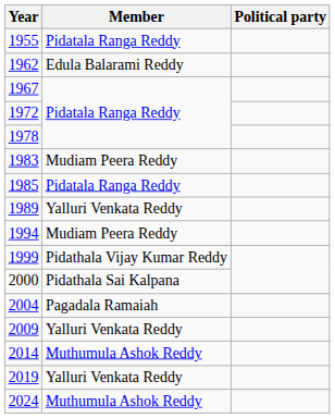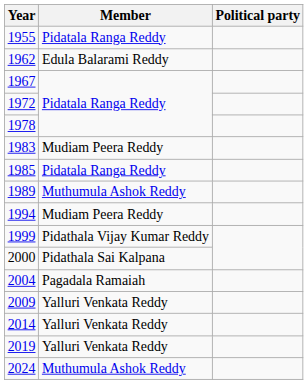 <table class="wikitable sortable">
 <tr>
 <th>Year</th>
 <th>Member</th>
 <th colspan="2">Political party</th>
 </tr>
 <tr>
 <td><a href='#'>1955</a></td>
 <td><a href='#'>Pidatala Ranga Reddy</a></td>
 <td></td>
 </tr>
 <tr>
 <td><a href='#'>1962</a></td>
 <td>Edula Balarami Reddy</td>
 <td></td>
 </tr>
 <tr>
 <td><a href='#'>1967</a></td>
 <td rowspan="3"><a href='#'>Pidatala Ranga Reddy</a></td>
 <td></td>
 </tr>
 <tr>
 <td><a href='#'>1972</a></td>
 </tr>
 <tr>
 <td><a href='#'>1978</a></td>
 <td></td>
 </tr>
 <tr>
 <td><a href='#'>1983</a></td>
 <td>Mudiam Peera Reddy</td>
 <td></td>
 </tr>
 <tr>
 <td><a href='#'>1985</a></td>
 <td><a href='#'>Pidatala Ranga Reddy</a></td>
 <td></td>
 </tr>
 <tr>
 <td><a href='#'>1989</a></td>
-<td>Yalluri Venkata Reddy</td>
+<td><a href='#'>Muthumula Ashok Reddy</a></td>
 <td></td>
 </tr>
 <tr>
 <td><a href='#'>1994</a></td>
 <td>Mudiam Peera Reddy</td>
 <td></td>
 </tr>
 <tr>
 <td><a href='#'>1999</a></td>
 <td>Pidathala Vijay Kumar Reddy</td>
 </tr>
 <tr>
 <td>2000</td>
 <td>Pidathala Sai Kalpana</td>
 </tr>
 <tr>
 <td><a href='#'>2004</a></td>
 <td>Pagadala Ramaiah</td>
 <td></td>
 </tr>
 <tr>
 <td><a href='#'>2009</a></td>
 <td>Yalluri Venkata Reddy</td>
 <td></td>
 </tr>
 <tr>
 <td><a href='#'>2014</a></td>
-<td><a href='#'>Muthumula Ashok Reddy</a></td>
+<td>Yalluri Venkata Reddy</td>
 <td></td>
 </tr>
 <tr>
 <td><a href='#'>2019</a></td>
 <td>Yalluri Venkata Reddy</td>
 </tr>
 <tr>
 <td><a href='#'>2024</a></td>
 <td><a href='#'>Muthumula Ashok Reddy</a></td>
 <td></td>
 </tr>
 </table>
